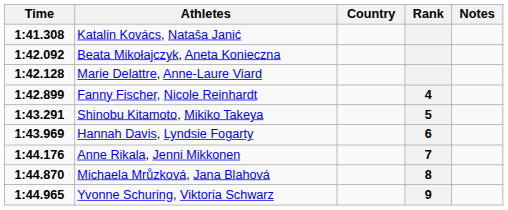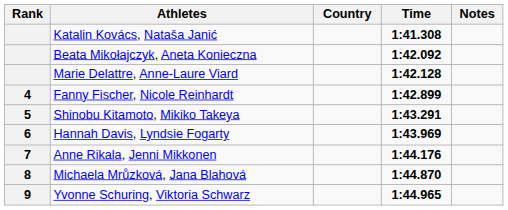 <table class="wikitable sortable" width=50% style="text-align:center">
 <tr>
-<th>Time</th>
+<th>Rank</th>
 <th>Athletes</th>
 <th>Country</th>
-<th>Rank</th>
+<th>Time</th>
 <th>Notes</th>
 </tr>
 <tr>
-<td><strong>1:41.308</strong></td>
+<th></th>
 <td align=left><a href='#'>Katalin Kovács</a>, <a href='#'>Nataša Janić</a></td>
 <td align=left></td>
-<th></th>
+<td><strong>1:41.308</strong></td>
 <td></td>
 </tr>
 <tr>
-<td><strong>1:42.092</strong></td>
+<th></th>
 <td align=left><a href='#'>Beata Mikołajczyk</a>, <a href='#'>Aneta Konieczna</a></td>
 <td align=left></td>
-<th></th>
+<td><strong>1:42.092</strong></td>
 <td></td>
 </tr>
 <tr>
-<td><strong>1:42.128</strong></td>
+<th></th>
 <td align=left><a href='#'>Marie Delattre</a>, <a href='#'>Anne-Laure Viard</a></td>
 <td align=left></td>
-<th></th>
+<td><strong>1:42.128</strong></td>
 <td></td>
 </tr>
 <tr>
-<td><strong>1:42.899</strong></td>
+<th>4</th>
 <td align=left><a href='#'>Fanny Fischer</a>, <a href='#'>Nicole Reinhardt</a></td>
 <td align=left></td>
-<th>4</th>
+<td><strong>1:42.899</strong></td>
 <td></td>
 </tr>
 <tr>
-<td><strong> 1:43.291</strong></td>
+<th>5</th>
 <td align=left><a href='#'>Shinobu Kitamoto</a>, <a href='#'>Mikiko Takeya</a></td>
 <td align=left></td>
-<th>5</th>
+<td><strong> 1:43.291</strong></td>
 <td></td>
 </tr>
 <tr>
-<td><strong>1:43.969</strong></td>
+<th>6</th>
 <td align=left><a href='#'>Hannah Davis</a>, <a href='#'>Lyndsie Fogarty</a></td>
 <td align=left></td>
-<th>6</th>
+<td><strong>1:43.969</strong></td>
 <td></td>
 </tr>
 <tr>
-<td><strong> 1:44.176</strong></td>
+<th>7</th>
 <td align=left><a href='#'>Anne Rikala</a>, <a href='#'>Jenni Mikkonen</a></td>
 <td align=left></td>
-<th>7</th>
+<td><strong> 1:44.176</strong></td>
 <td></td>
 </tr>
 <tr>
-<td><strong>1:44.870</strong></td>
+<th>8</th>
 <td align=left><a href='#'>Michaela Mrůzková</a>, <a href='#'>Jana Blahová</a></td>
 <td align=left></td>
-<th>8</th>
+<td><strong>1:44.870</strong></td>
 <td></td>
 </tr>
 <tr>
-<td><strong>1:44.965</strong></td>
+<th>9</th>
 <td align=left><a href='#'>Yvonne Schuring</a>, <a href='#'>Viktoria Schwarz</a></td>
 <td align=left></td>
-<th>9</th>
+<td><strong>1:44.965</strong></td>
 <td></td>
 </tr>
 </table>
